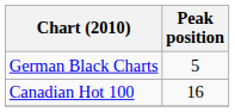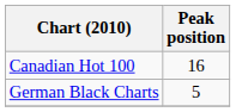 <table class="wikitable sortable">
 <tr>
 <th align="left">Chart (2010)</th>
 <th align="center">Peak <br>position</th>
 </tr>
 <tr>
+<td align="left"><a href='#'>Canadian Hot 100</a></td>
+<td align="center">16</td>
+</tr>
+<tr>
 <td align="left"><a href='#'>German Black Charts</a></td>
 <td align="center">5</td>
 </tr>
 <tr>
-<td align="left"><a href='#'>Canadian Hot 100</a></td>
-<td align="center">16</td>
-</tr>
-<tr>
 </tr>
 </table>
